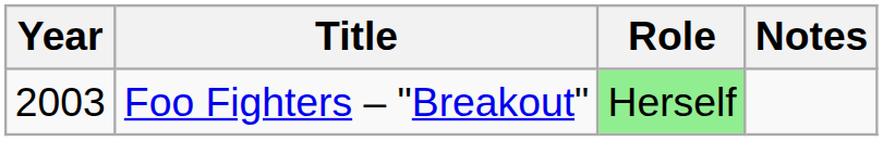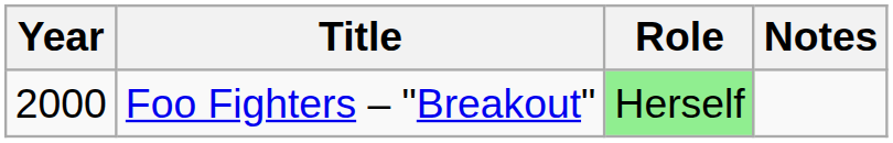 <table class="wikitable sortable">
 <tr>
 <th>Year</th>
 <th>Title</th>
 <th>Role</th>
 <th scope="col" class="unsortable">Notes</th>
 </tr>
 <tr>
-<td>2003</td>
+<td>2000</td>
 <td><a href='#'>Foo Fighters</a> – "<a href='#'>Breakout</a>"</td>
 <td style="background: lightgreen;">Herself</td>
 </tr>
 </table>
